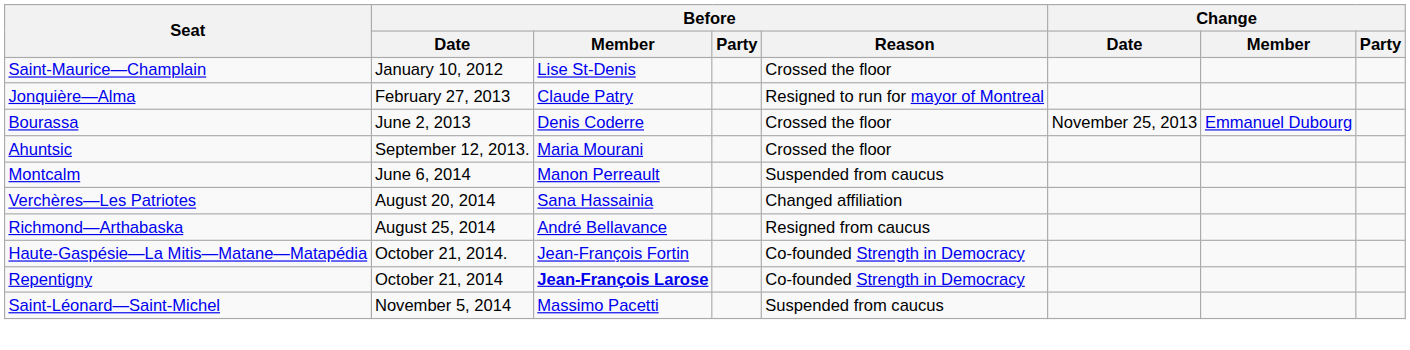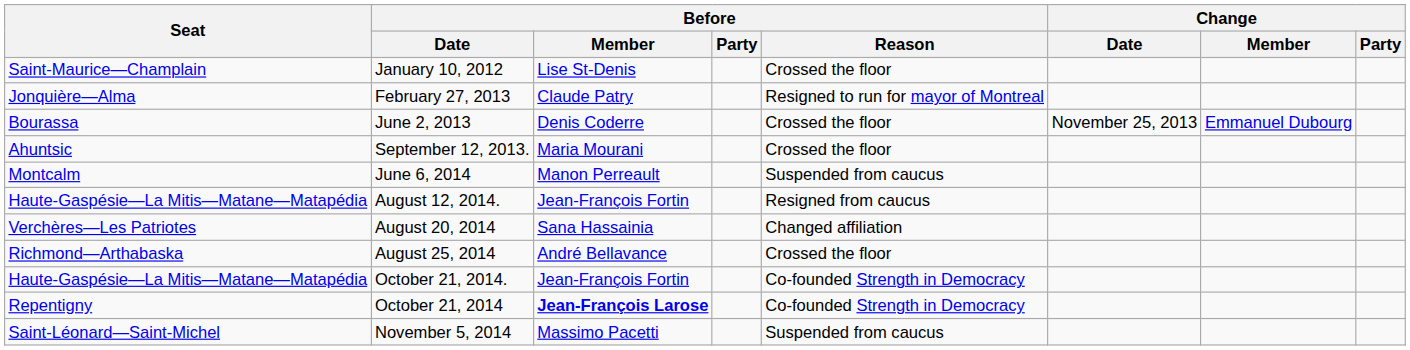 <table class="wikitable"  style="font-size:90%;">
 <tr>
 <th rowspan="2">Seat</th>
 <th colspan="4">Before</th>
 <th colspan="3">Change</th>
 </tr>
 <tr>
 <th>Date</th>
 <th>Member</th>
 <th>Party</th>
 <th>Reason</th>
 <th>Date</th>
 <th>Member</th>
 <th>Party</th>
 </tr>
 <tr>
 <td><a href='#'>Saint-Maurice—Champlain</a></td>
 <td>January 10, 2012</td>
 <td><a href='#'>Lise St-Denis</a></td>
 <td></td>
 <td>Crossed the floor</td>
 <td></td>
 <td></td>
 <td></td>
 </tr>
 <tr>
 <td><a href='#'>Jonquière—Alma</a></td>
 <td>February 27, 2013</td>
 <td><a href='#'>Claude Patry</a></td>
 <td></td>
 <td>Resigned to run for <a href='#'>mayor of Montreal</a></td>
 <td></td>
 <td></td>
 <td></td>
 </tr>
 <tr>
 <td><a href='#'>Bourassa</a></td>
 <td>June 2, 2013</td>
 <td><a href='#'>Denis Coderre</a></td>
 <td></td>
 <td>Crossed the floor</td>
 <td>November 25, 2013</td>
 <td><a href='#'>Emmanuel Dubourg</a></td>
 <td></td>
 </tr>
 <tr>
 <td><a href='#'>Ahuntsic</a></td>
 <td>September 12, 2013.</td>
 <td><a href='#'>Maria Mourani</a></td>
 <td></td>
 <td>Crossed the floor</td>
 <td></td>
 <td></td>
 <td></td>
 </tr>
 <tr>
 <td><a href='#'>Montcalm</a></td>
 <td>June 6, 2014</td>
 <td><a href='#'>Manon Perreault</a></td>
 <td></td>
 <td>Suspended from caucus</td>
 <td></td>
 <td></td>
 <td></td>
 </tr>
 <tr>
+<td><a href='#'>Haute-Gaspésie—La Mitis—Matane—Matapédia</a></td>
+<td>August 12, 2014.</td>
+<td><a href='#'>Jean-François Fortin</a></td>
+<td></td>
+<td>Resigned from caucus</td>
+<td></td>
+<td></td>
+<td></td>
+</tr>
+<tr>
 <td><a href='#'>Verchères—Les Patriotes</a></td>
 <td>August 20, 2014</td>
 <td><a href='#'>Sana Hassainia</a></td>
 <td></td>
 <td>Changed affiliation</td>
 <td></td>
 <td></td>
 <td></td>
 </tr>
 <tr>
 <td><a href='#'>Richmond—Arthabaska</a></td>
 <td>August 25, 2014</td>
 <td><a href='#'>André Bellavance</a></td>
 <td></td>
-<td>Resigned from caucus</td>
+<td>Crossed the floor</td>
 <td></td>
 <td></td>
 <td></td>
 </tr>
 <tr>
 <td><a href='#'>Haute-Gaspésie—La Mitis—Matane—Matapédia</a></td>
 <td>October 21, 2014.</td>
 <td><a href='#'>Jean-François Fortin</a></td>
 <td></td>
 <td>Co-founded <a href='#'>Strength in Democracy</a></td>
 <td></td>
 <td></td>
 <td></td>
 </tr>
 <tr>
 <td><a href='#'>Repentigny</a></td>
 <td>October 21, 2014</td>
 <td><strong><a href='#'>Jean-François Larose</a></strong></td>
 <td></td>
 <td>Co-founded <a href='#'>Strength in Democracy</a></td>
 <td></td>
 <td></td>
 <td></td>
 </tr>
 <tr>
 <td><a href='#'>Saint-Léonard—Saint-Michel</a></td>
 <td>November 5, 2014</td>
 <td><a href='#'>Massimo Pacetti</a></td>
 <td></td>
 <td>Suspended from caucus</td>
 <td></td>
 <td></td>
 <td></td>
 </tr>
 </table>
